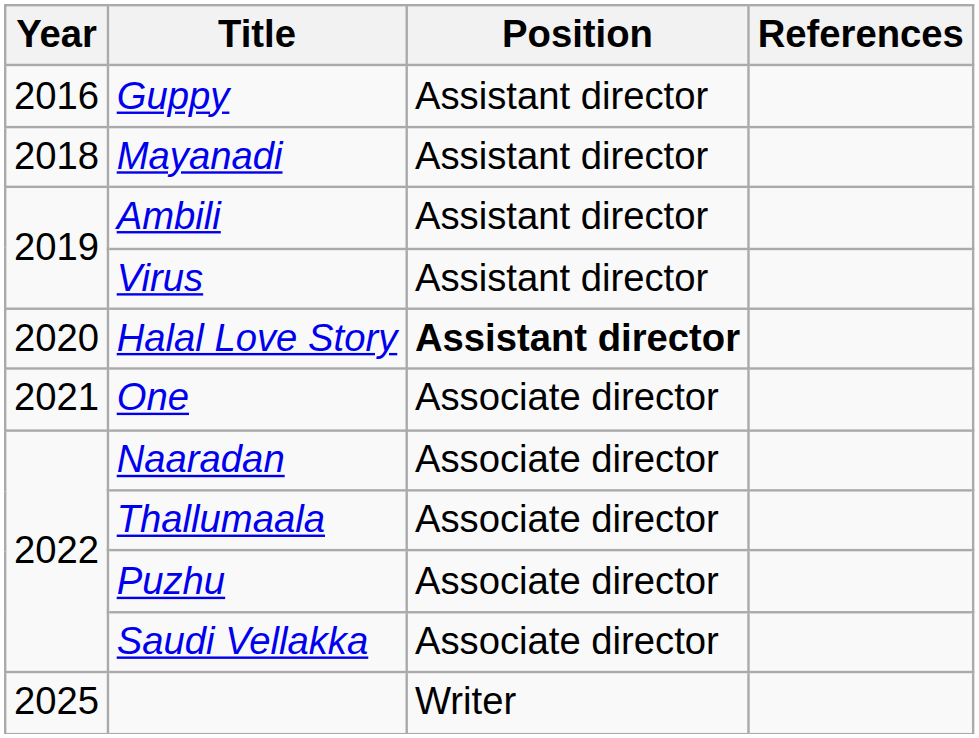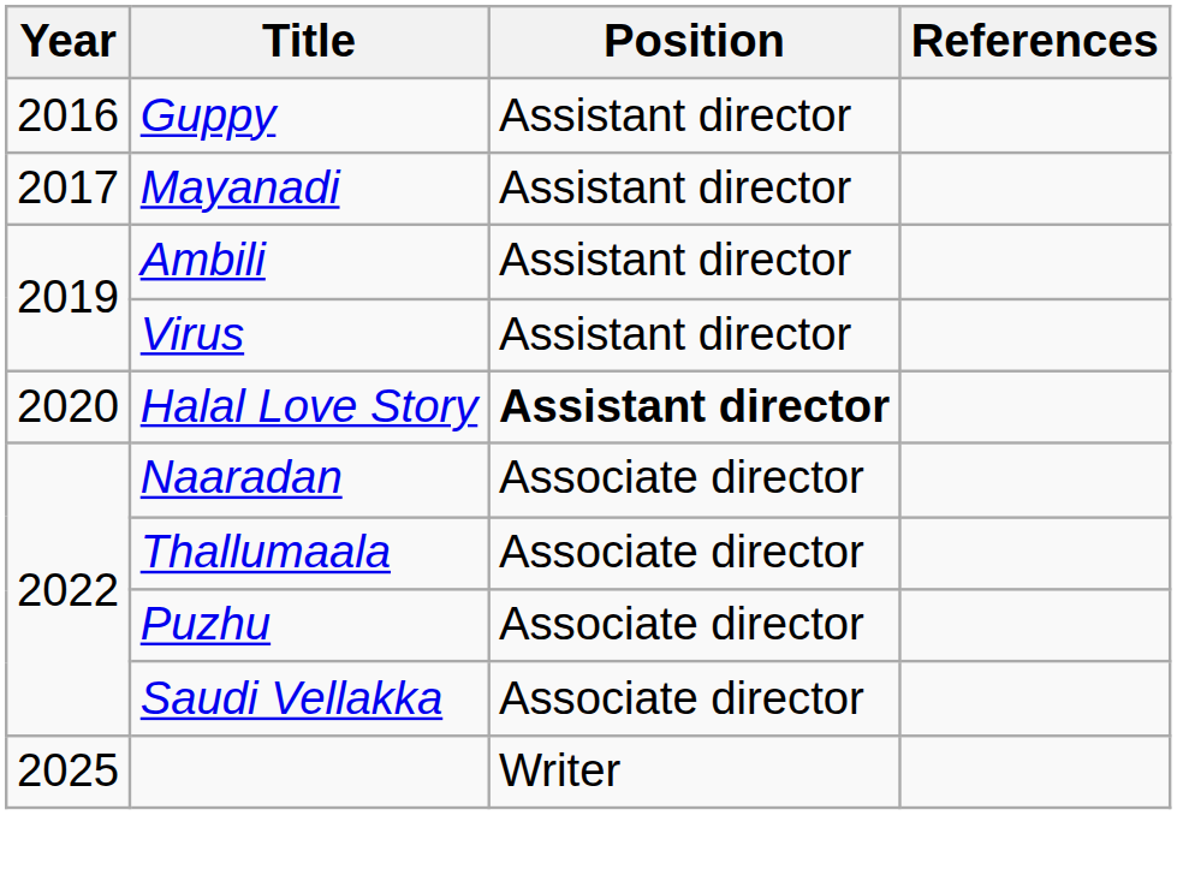 <table class="wikitable plainrowheaders sortable">
 <tr>
 <th scope="col">Year</th>
 <th scope="col">Title</th>
 <th scope="col">Position</th>
 <th scope="col">References</th>
 </tr>
 <tr>
 <td>2016</td>
 <td><em><a href='#'>Guppy</a></em></td>
 <td>Assistant director</td>
 <td></td>
 </tr>
 <tr>
-<td>2018</td>
+<td>2017</td>
 <td><em><a href='#'>Mayanadi</a></em></td>
 <td>Assistant director</td>
 <td></td>
 </tr>
 <tr>
 <td rowspan="2">2019</td>
 <td><em><a href='#'>Ambili</a></em></td>
 <td>Assistant director</td>
 <td></td>
 </tr>
 <tr>
 <td><em><a href='#'>Virus</a></em></td>
 <td>Assistant director</td>
 <td></td>
 </tr>
 <tr>
 <td>2020</td>
 <td><em><a href='#'>Halal Love Story</a></em></td>
 <td><strong>Assistant director</strong></td>
-<td></td>
-</tr>
-<tr>
-<td>2021</td>
-<td><em><a href='#'>One</a></em></td>
-<td>Associate director</td>
 <td></td>
 </tr>
 <tr>
 <td rowspan=4>2022</td>
 <td><em><a href='#'>Naaradan</a></em></td>
 <td>Associate director</td>
 <td></td>
 </tr>
 <tr>
 <td><em><a href='#'>Thallumaala</a></em></td>
 <td>Associate director</td>
 <td></td>
 </tr>
 <tr>
 <td><em><a href='#'>Puzhu</a></em></td>
 <td>Associate director</td>
 <td></td>
 </tr>
 <tr>
 <td><em><a href='#'>Saudi Vellakka</a></em></td>
 <td>Associate director</td>
 <td></td>
 </tr>
 <tr>
 <td>2025</td>
 <td></td>
 <td>Writer</td>
 <td></td>
 </tr>
 </table>
